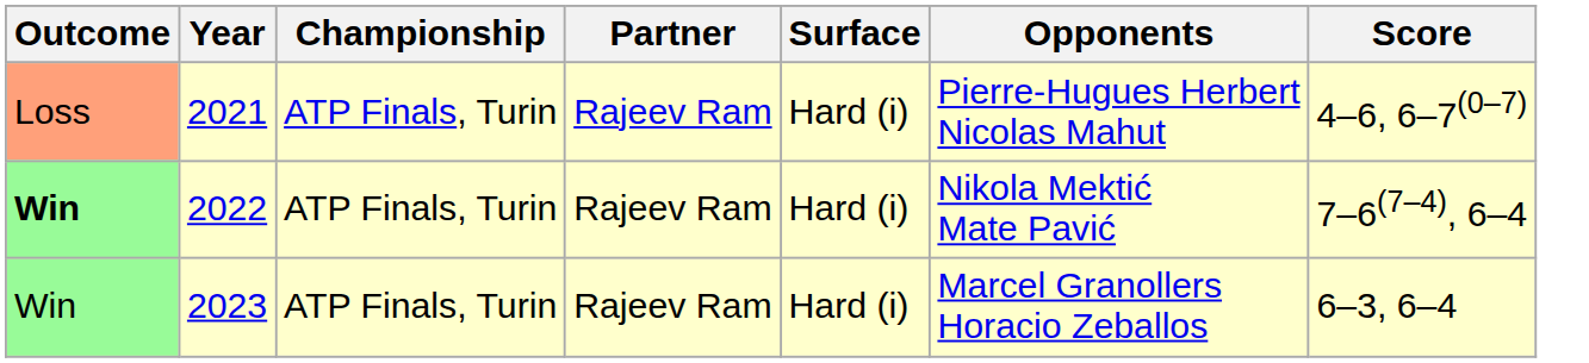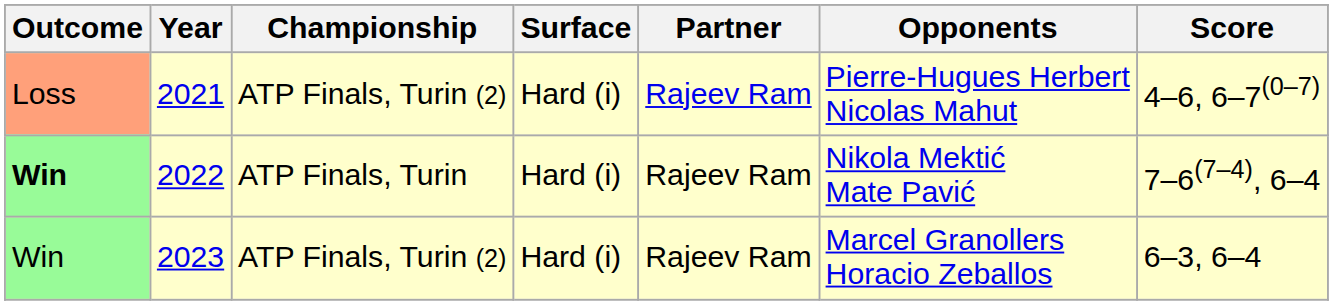 <table class="sortable wikitable">
 <tr>
 <th>Outcome</th>
 <th>Year</th>
 <th>Championship</th>
+<th>Surface</th>
 <th>Partner</th>
-<th>Surface</th>
 <th>Opponents</th>
 <th class="unsortable">Score</th>
 </tr>
 <tr bgcolor=#ffffcc>
 <td bgcolor=#ffa07a>Loss</td>
 <td><a href='#'>2021</a></td>
-<td><a href='#'>ATP Finals</a>, Turin</td>
+<td>ATP Finals, Turin <small>(2)</small></td>
+<td>Hard (i)</td>
 <td> <a href='#'>Rajeev Ram</a></td>
-<td>Hard (i)</td>
 <td> <a href='#'>Pierre-Hugues Herbert</a><br> <a href='#'>Nicolas Mahut</a></td>
 <td>4–6, 6–7<sup>(0–7)</sup></td>
 </tr>
 <tr bgcolor=#ffffcc>
 <td bgcolor=#98FB98><strong>Win</strong></td>
 <td><a href='#'>2022</a></td>
 <td>ATP Finals, Turin</td>
+<td>Hard (i)</td>
 <td> Rajeev Ram</td>
-<td>Hard (i)</td>
 <td> <a href='#'>Nikola Mektić</a><br> <a href='#'>Mate Pavić</a></td>
 <td>7–6<sup>(7–4)</sup>, 6–4</td>
 </tr>
 <tr bgcolor=#ffffcc>
 <td bgcolor=#98FB98>Win</td>
 <td><a href='#'>2023</a></td>
-<td>ATP Finals, Turin</td>
+<td>ATP Finals, Turin <small>(2)</small></td>
+<td>Hard (i)</td>
 <td> Rajeev Ram</td>
-<td>Hard (i)</td>
 <td> <a href='#'>Marcel Granollers</a><br> <a href='#'>Horacio Zeballos</a></td>
 <td>6–3, 6–4</td>
 </tr>
 </table>
